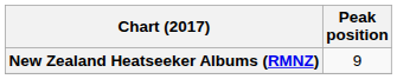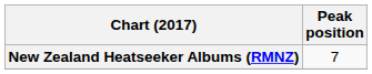 <table class="wikitable sortable plainrowheaders" style="text-align:center">
 <tr>
 <th scope="col">Chart (2017)</th>
 <th scope="col">Peak<br> position</th>
 </tr>
 <tr>
 <th scope="row">New Zealand Heatseeker Albums (<a href='#'>RMNZ</a>)</th>
-<td>9</td>
+<td>7</td>
 </tr>
 <tr>
 </tr>
 <tr>
 </tr>
 </table>
